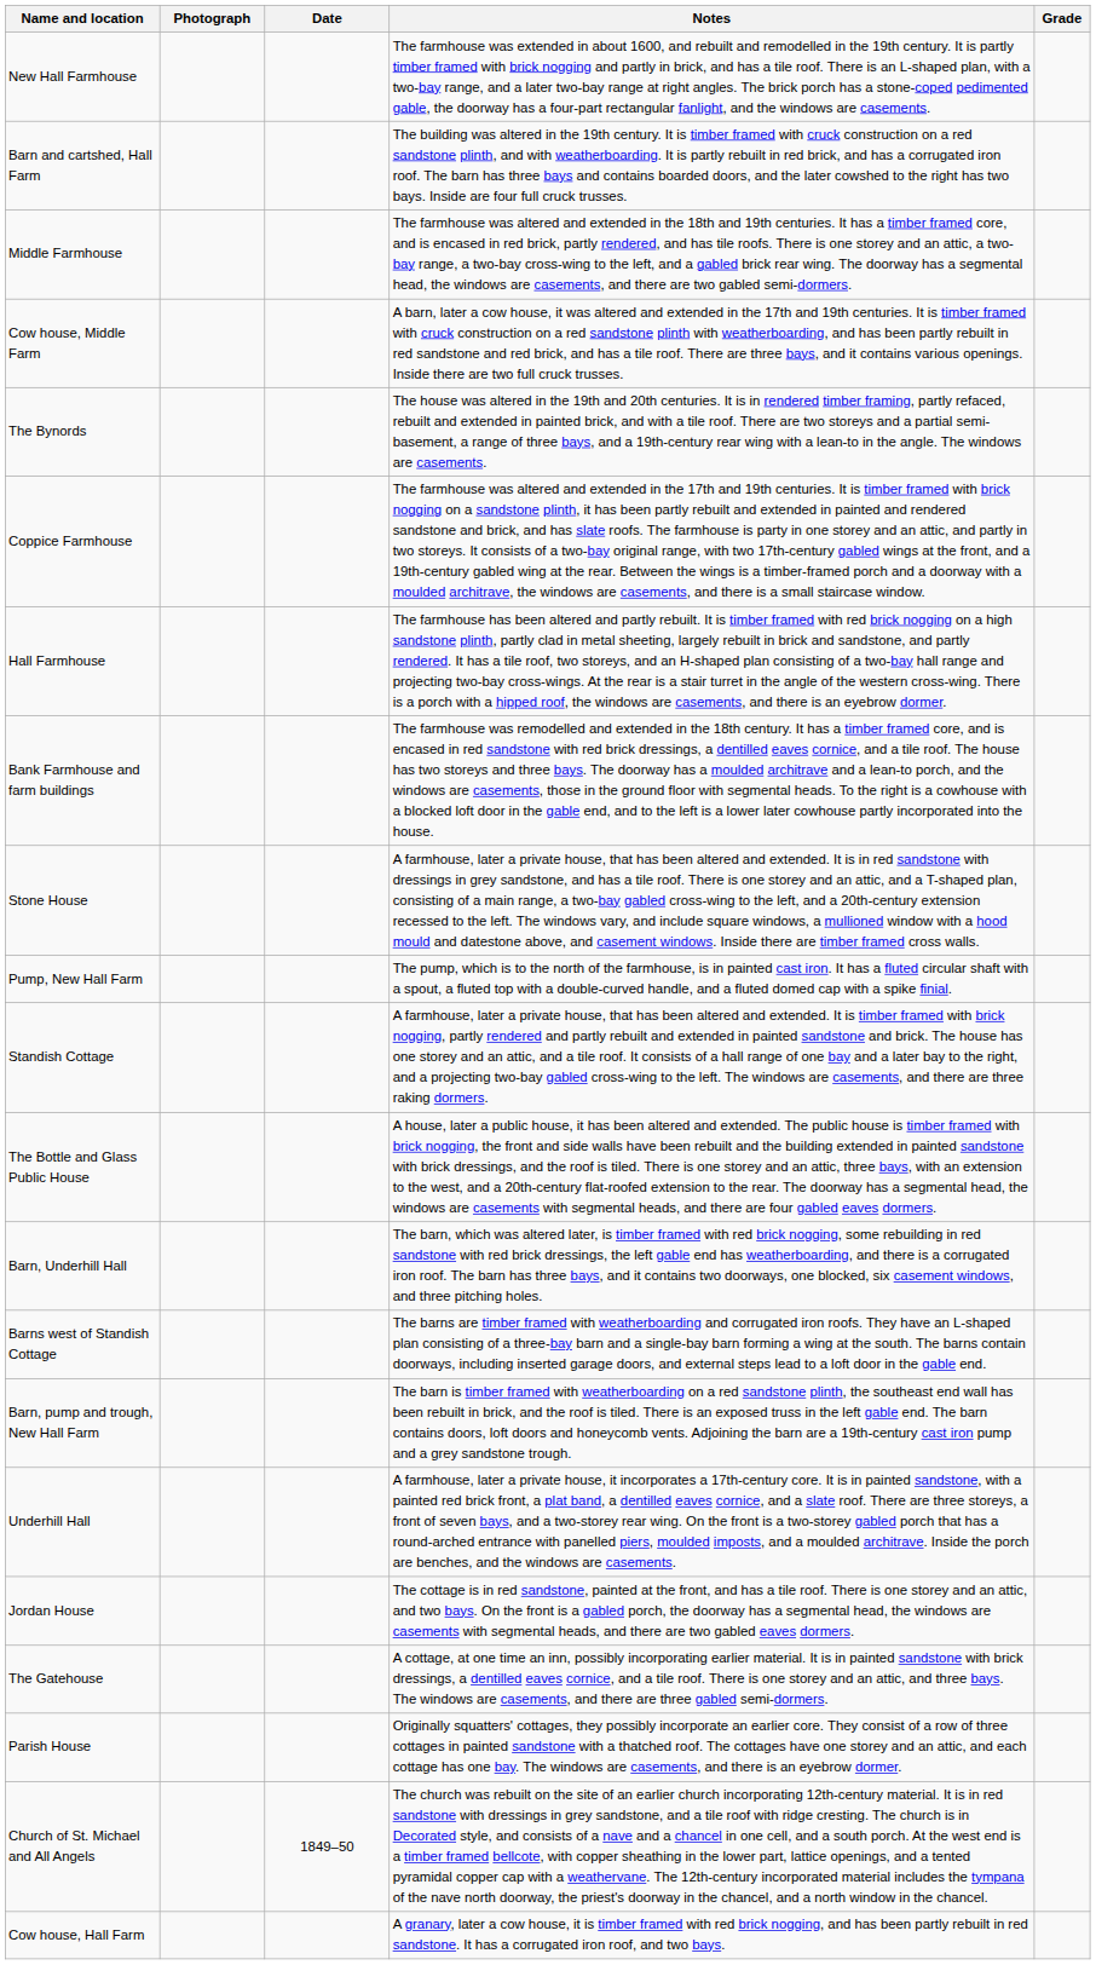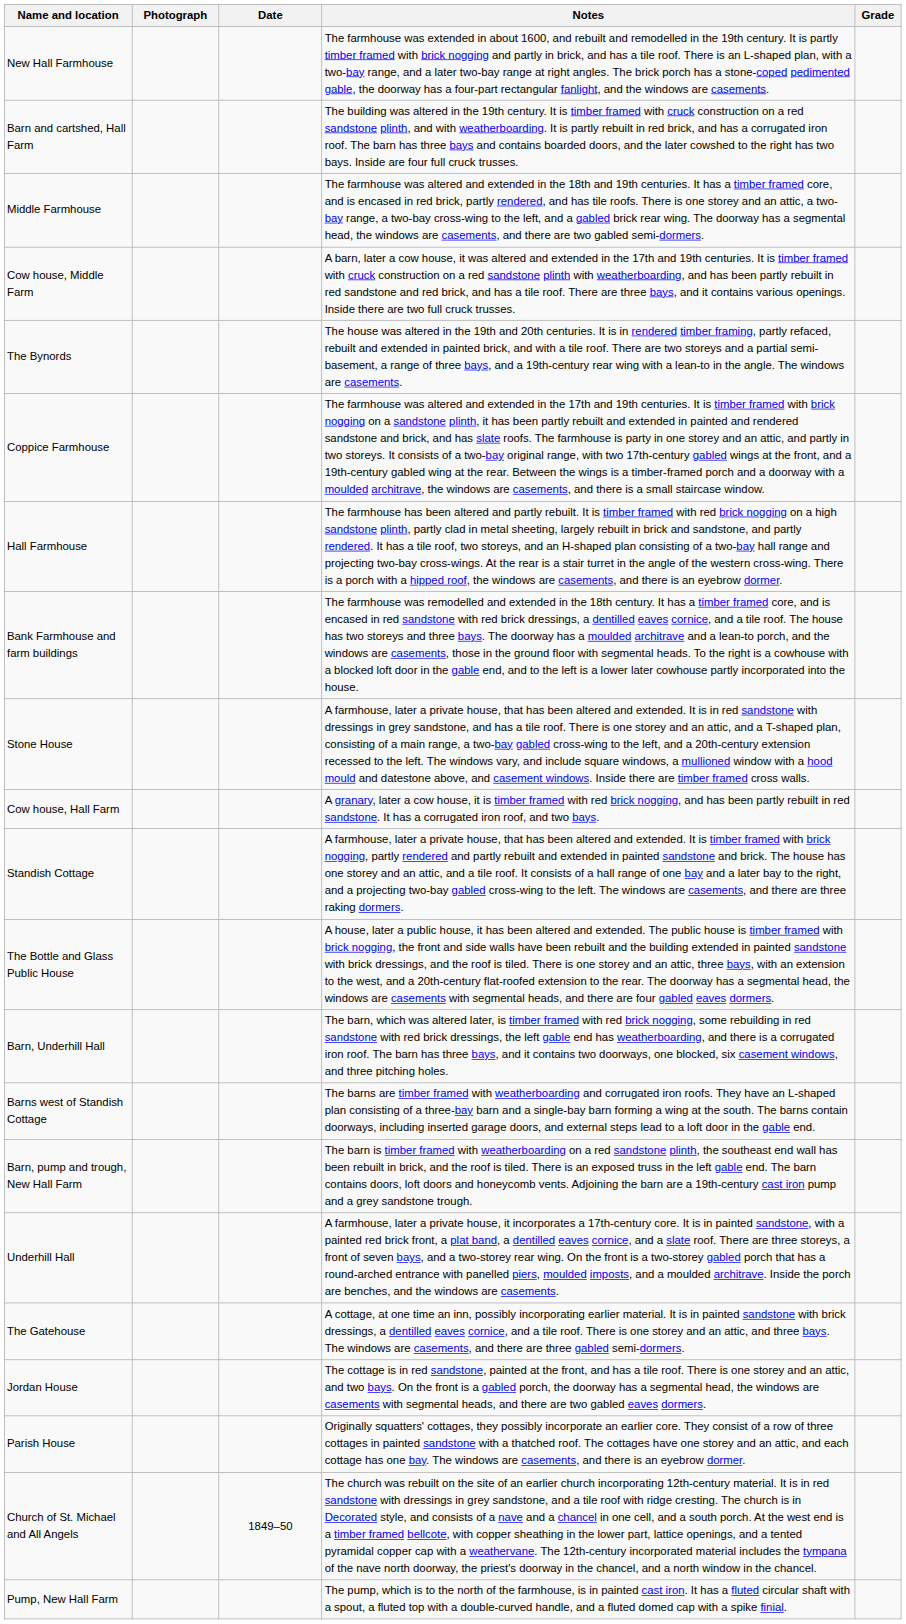 <table class="wikitable sortable plainrowheaders" style="width:100%; border:0; text-align:left; line-height:150%;">
 <tr>
 <th scope="col"  style="width:150px">Name and location</th>
 <th scope="col"  style="width:100px" class="unsortable">Photograph</th>
 <th scope="col"  style="width:120px">Date</th>
 <th scope="col"  style="width:650px" class="unsortable">Notes</th>
 <th scope="col"  style="width:50px">Grade</th>
 </tr>
 <tr>
 <td>New Hall Farmhouse<br><small></small></td>
 <td></td>
 <td align="center"></td>
 <td>The farmhouse was extended in about 1600, and rebuilt and remodelled in the 19th century.  It is partly <a href='#'>timber framed</a> with <a href='#'>brick nogging</a> and partly in brick, and has a tile roof.  There is an L-shaped plan, with a two-<a href='#'>bay</a> range, and a later two-bay range at right angles.  The brick porch has a stone-<a href='#'>coped</a> <a href='#'>pedimented</a> <a href='#'>gable</a>, the doorway has a four-part rectangular <a href='#'>fanlight</a>, and the windows are <a href='#'>casements</a>.</td>
 <td align="center" ></td>
 </tr>
 <tr>
 <td>Barn and cartshed, Hall Farm<br><small></small></td>
 <td></td>
 <td align="center"></td>
 <td>The building was altered in the 19th century.  It is <a href='#'>timber framed</a> with <a href='#'>cruck</a> construction on a red <a href='#'>sandstone</a> <a href='#'>plinth</a>, and with <a href='#'>weatherboarding</a>.  It is partly rebuilt in red brick, and has a corrugated iron roof.  The barn has three <a href='#'>bays</a> and contains boarded doors, and the later cowshed to the right has two bays.  Inside are four full cruck trusses.</td>
 <td align="center" ></td>
 </tr>
 <tr>
 <td>Middle Farmhouse<br><small></small></td>
 <td></td>
 <td align="center"></td>
 <td>The farmhouse was altered and extended in the 18th and 19th centuries.  It has a <a href='#'>timber framed</a> core, and is encased in red brick, partly <a href='#'>rendered</a>, and has tile roofs.  There is one storey and an attic, a two-<a href='#'>bay</a> range, a two-bay cross-wing to the left, and a <a href='#'>gabled</a> brick rear wing.  The doorway has a segmental head, the windows are <a href='#'>casements</a>, and there are two gabled semi-<a href='#'>dormers</a>.</td>
 <td align="center" ></td>
 </tr>
 <tr>
 <td>Cow house, Middle Farm<br><small></small></td>
 <td></td>
 <td align="center"></td>
 <td>A barn, later a cow house, it was altered and extended in the 17th and 19th centuries.  It is <a href='#'>timber framed</a> with <a href='#'>cruck</a> construction on a red <a href='#'>sandstone</a> <a href='#'>plinth</a> with <a href='#'>weatherboarding</a>, and has been partly rebuilt in red sandstone and red brick, and has a tile roof.  There are three <a href='#'>bays</a>, and it contains various openings.  Inside there are two full cruck trusses.</td>
 <td align="center" ></td>
 </tr>
 <tr>
 <td>The Bynords<br><small></small></td>
 <td></td>
 <td align="center"></td>
 <td>The house was altered in the 19th and 20th centuries.  It is in <a href='#'>rendered</a> <a href='#'>timber framing</a>, partly refaced, rebuilt and extended in painted brick, and with a tile roof.  There are two storeys and a partial semi-basement, a range of three <a href='#'>bays</a>, and a 19th-century rear wing with a lean-to in the angle.  The windows are <a href='#'>casements</a>.</td>
 <td align="center" ></td>
 </tr>
 <tr>
 <td>Coppice Farmhouse<br><small></small></td>
 <td></td>
 <td align="center"></td>
 <td>The farmhouse was altered and extended in the 17th and 19th centuries.  It is <a href='#'>timber framed</a> with <a href='#'>brick nogging</a> on a <a href='#'>sandstone</a> <a href='#'>plinth</a>, it has been partly rebuilt and extended in painted and rendered sandstone and brick, and has <a href='#'>slate</a> roofs.  The farmhouse is party in one storey and an attic, and partly in two storeys.  It consists of a two-<a href='#'>bay</a> original range, with two 17th-century <a href='#'>gabled</a> wings at the front, and a 19th-century gabled wing at the rear.  Between the wings is a timber-framed porch and a doorway with a <a href='#'>moulded</a> <a href='#'>architrave</a>, the windows are <a href='#'>casements</a>, and there is a small staircase window.</td>
 <td align="center" ></td>
 </tr>
 <tr>
 <td>Hall Farmhouse<br><small></small></td>
 <td></td>
 <td align="center"></td>
 <td>The farmhouse has been altered and partly rebuilt.  It is <a href='#'>timber framed</a> with red <a href='#'>brick nogging</a> on a high <a href='#'>sandstone</a> <a href='#'>plinth</a>, partly clad in metal sheeting, largely rebuilt in brick and sandstone, and partly <a href='#'>rendered</a>.  It has a tile roof, two storeys, and an H-shaped plan consisting of a two-<a href='#'>bay</a> hall range and projecting two-bay cross-wings. At the rear is a stair turret in the angle of the western cross-wing.  There is a porch with a <a href='#'>hipped roof</a>, the windows are <a href='#'>casements</a>, and there is an eyebrow <a href='#'>dormer</a>.</td>
 <td align="center" ></td>
 </tr>
 <tr>
 <td>Bank Farmhouse and farm buildings<br><small></small></td>
 <td></td>
 <td align="center"></td>
 <td>The farmhouse was remodelled and extended in the 18th century.  It has a <a href='#'>timber framed</a> core, and is encased in red <a href='#'>sandstone</a> with red brick dressings, a <a href='#'>dentilled</a> <a href='#'>eaves</a> <a href='#'>cornice</a>, and a tile roof.  The house has two storeys and three <a href='#'>bays</a>.  The doorway has a <a href='#'>moulded</a> <a href='#'>architrave</a> and a lean-to porch, and the windows are <a href='#'>casements</a>, those in the ground floor with segmental heads.  To the right is a cowhouse with a blocked loft door in the <a href='#'>gable</a> end, and to the left is a lower later cowhouse partly incorporated into the house.</td>
 <td align="center" ></td>
 </tr>
 <tr>
 <td>Stone House<br><small></small></td>
 <td></td>
 <td align="center"></td>
 <td>A farmhouse, later a private house, that has been altered and extended.  It is in red <a href='#'>sandstone</a> with dressings in grey sandstone, and has a tile roof.  There is one storey and an attic, and a T-shaped plan, consisting of a main range, a two-<a href='#'>bay</a> <a href='#'>gabled</a> cross-wing to the left, and a 20th-century extension recessed to the left.  The windows vary, and include square windows, a <a href='#'>mullioned</a> window with a <a href='#'>hood mould</a> and datestone above, and <a href='#'>casement windows</a>.  Inside there are <a href='#'>timber framed</a> cross walls.</td>
 <td align="center" ></td>
 </tr>
 <tr>
-<td>Pump, New Hall Farm<br><small></small></td>
+<td>Cow house, Hall Farm<br><small></small></td>
 <td></td>
 <td align="center"></td>
-<td>The pump, which is to the north of the farmhouse, is in painted <a href='#'>cast iron</a>.  It has a <a href='#'>fluted</a> circular shaft with a spout, a fluted top with a double-curved handle, and a fluted domed cap with a spike <a href='#'>finial</a>.</td>
+<td>A <a href='#'>granary</a>, later a cow house, it is <a href='#'>timber framed</a> with red <a href='#'>brick nogging</a>, and has been partly rebuilt in red <a href='#'>sandstone</a>.  It has a corrugated iron roof, and two <a href='#'>bays</a>.</td>
 <td align="center" ></td>
 </tr>
 <tr>
 <td>Standish Cottage<br><small></small></td>
 <td></td>
 <td align="center"></td>
 <td>A farmhouse, later a private house, that has been altered and extended.  It is <a href='#'>timber framed</a> with <a href='#'>brick nogging</a>, partly <a href='#'>rendered</a> and partly rebuilt and extended in painted <a href='#'>sandstone</a> and brick.  The house has one storey and an attic, and a tile roof.  It consists of a hall range of one <a href='#'>bay</a> and a later bay to the right, and a projecting two-bay <a href='#'>gabled</a> cross-wing to the left.  The windows are <a href='#'>casements</a>, and there are three raking <a href='#'>dormers</a>.</td>
 <td align="center" ></td>
 </tr>
 <tr>
 <td>The Bottle and Glass Public House<br><small></small></td>
 <td></td>
 <td align="center"></td>
 <td>A house, later a public house, it has been altered and extended.  The public house is <a href='#'>timber framed</a> with <a href='#'>brick nogging</a>, the front and side walls have been rebuilt and the building extended in painted <a href='#'>sandstone</a> with brick dressings, and the roof is tiled.  There is one storey and an attic, three <a href='#'>bays</a>, with an extension to the west, and a 20th-century flat-roofed extension to the rear.  The doorway has a segmental head, the windows are <a href='#'>casements</a> with segmental heads, and there are four <a href='#'>gabled</a> <a href='#'>eaves</a> <a href='#'>dormers</a>.</td>
 <td align="center" ></td>
 </tr>
 <tr>
 <td>Barn, Underhill Hall<br><small></small></td>
 <td></td>
 <td align="center"></td>
 <td>The barn, which was altered later, is <a href='#'>timber framed</a> with red <a href='#'>brick nogging</a>, some rebuilding in red <a href='#'>sandstone</a> with red brick dressings, the left <a href='#'>gable</a> end has <a href='#'>weatherboarding</a>, and there is a corrugated iron roof.  The barn has three <a href='#'>bays</a>, and it contains two doorways, one blocked, six <a href='#'>casement windows</a>, and three pitching holes.</td>
 <td align="center" ></td>
 </tr>
 <tr>
 <td>Barns west of Standish Cottage<br><small></small></td>
 <td></td>
 <td align="center"></td>
 <td>The barns are <a href='#'>timber framed</a> with <a href='#'>weatherboarding</a> and corrugated iron roofs.  They have an L-shaped plan consisting of a three-<a href='#'>bay</a> barn and a single-bay barn forming a wing at the south.  The barns contain doorways, including inserted garage doors, and external steps lead to a loft door in the <a href='#'>gable</a> end.</td>
 <td align="center" ></td>
 </tr>
 <tr>
 <td>Barn, pump and trough, New Hall Farm<br><small></small></td>
 <td></td>
 <td align="center"></td>
 <td>The barn is <a href='#'>timber framed</a> with <a href='#'>weatherboarding</a> on a red <a href='#'>sandstone</a> <a href='#'>plinth</a>, the southeast end wall has been rebuilt in brick, and the roof is tiled.  There is an exposed truss in the left <a href='#'>gable</a> end.  The barn contains doors, loft doors and honeycomb vents.  Adjoining the barn are a 19th-century <a href='#'>cast iron</a> pump and a grey sandstone trough.</td>
 <td align="center" ></td>
 </tr>
 <tr>
 <td>Underhill Hall<br><small></small></td>
 <td></td>
 <td align="center"></td>
 <td>A farmhouse, later a private house, it incorporates a 17th-century core.  It is in painted <a href='#'>sandstone</a>, with a painted red brick front, a <a href='#'>plat band</a>, a <a href='#'>dentilled</a> <a href='#'>eaves</a> <a href='#'>cornice</a>, and a <a href='#'>slate</a> roof.  There are three storeys, a front of seven <a href='#'>bays</a>, and a two-storey rear wing.  On the front is a two-storey <a href='#'>gabled</a> porch that has a round-arched entrance with panelled <a href='#'>piers</a>, <a href='#'>moulded</a> <a href='#'>imposts</a>, and a moulded <a href='#'>architrave</a>.  Inside the porch are benches, and the windows are <a href='#'>casements</a>.</td>
 <td align="center" ></td>
 </tr>
 <tr>
+<td>The Gatehouse<br><small></small></td>
+<td></td>
+<td align="center"></td>
+<td>A cottage, at one time an inn, possibly incorporating earlier material.  It is in painted <a href='#'>sandstone</a> with brick dressings, a <a href='#'>dentilled</a> <a href='#'>eaves</a> <a href='#'>cornice</a>, and a tile roof.  There is one storey and an attic, and three <a href='#'>bays</a>.  The windows are <a href='#'>casements</a>, and there are three <a href='#'>gabled</a> semi-<a href='#'>dormers</a>.</td>
+<td align="center" ></td>
+</tr>
+<tr>
 <td>Jordan House<br><small></small></td>
 <td></td>
 <td align="center"></td>
 <td>The cottage is in red <a href='#'>sandstone</a>, painted at the front, and has a tile roof.  There is one storey and an attic, and two <a href='#'>bays</a>.  On the front is a <a href='#'>gabled</a> porch, the doorway has a segmental head, the windows are <a href='#'>casements</a> with segmental heads, and there are two gabled <a href='#'>eaves</a> <a href='#'>dormers</a>.</td>
-<td align="center" ></td>
-</tr>
-<tr>
-<td>The Gatehouse<br><small></small></td>
-<td></td>
-<td align="center"></td>
-<td>A cottage, at one time an inn, possibly incorporating earlier material.  It is in painted <a href='#'>sandstone</a> with brick dressings, a <a href='#'>dentilled</a> <a href='#'>eaves</a> <a href='#'>cornice</a>, and a tile roof.  There is one storey and an attic, and three <a href='#'>bays</a>.  The windows are <a href='#'>casements</a>, and there are three <a href='#'>gabled</a> semi-<a href='#'>dormers</a>.</td>
 <td align="center" ></td>
 </tr>
 <tr>
 <td>Parish House<br><small></small></td>
 <td></td>
 <td align="center"></td>
 <td>Originally squatters' cottages, they possibly incorporate an earlier core.   They consist of a row of three cottages in painted <a href='#'>sandstone</a> with a thatched roof.  The cottages have one storey and an attic, and each cottage has one <a href='#'>bay</a>.  The windows are <a href='#'>casements</a>, and there is an eyebrow <a href='#'>dormer</a>.</td>
 <td align="center" ></td>
 </tr>
 <tr>
 <td>Church of St. Michael and All Angels<br><small></small></td>
 <td></td>
 <td align="center">1849–50</td>
 <td>The church was rebuilt on the site of an earlier church incorporating 12th-century material.  It is in red <a href='#'>sandstone</a> with dressings in grey sandstone, and a tile roof with ridge cresting.  The church is in <a href='#'>Decorated</a> style, and consists of a <a href='#'>nave</a> and a <a href='#'>chancel</a> in one cell, and a south porch.  At the west end is a <a href='#'>timber framed</a> <a href='#'>bellcote</a>, with copper sheathing in the lower part, lattice openings, and a tented pyramidal copper cap with a <a href='#'>weathervane</a>.  The 12th-century incorporated material includes the <a href='#'>tympana</a> of the nave north doorway, the priest's doorway in the chancel, and a north window in the chancel.</td>
 <td align="center" ></td>
 </tr>
 <tr>
-<td>Cow house, Hall Farm<br><small></small></td>
+<td>Pump, New Hall Farm<br><small></small></td>
 <td></td>
 <td align="center"></td>
-<td>A <a href='#'>granary</a>, later a cow house, it is <a href='#'>timber framed</a> with red <a href='#'>brick nogging</a>, and has been partly rebuilt in red <a href='#'>sandstone</a>.  It has a corrugated iron roof, and two <a href='#'>bays</a>.</td>
+<td>The pump, which is to the north of the farmhouse, is in painted <a href='#'>cast iron</a>.  It has a <a href='#'>fluted</a> circular shaft with a spout, a fluted top with a double-curved handle, and a fluted domed cap with a spike <a href='#'>finial</a>.</td>
 <td align="center" ></td>
 </tr>
 <tr>
 </tr>
 </table>
